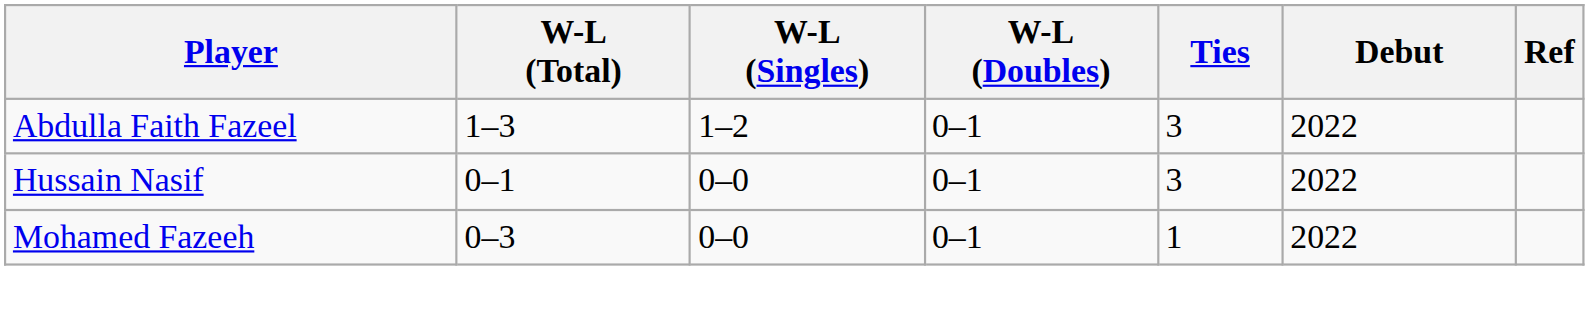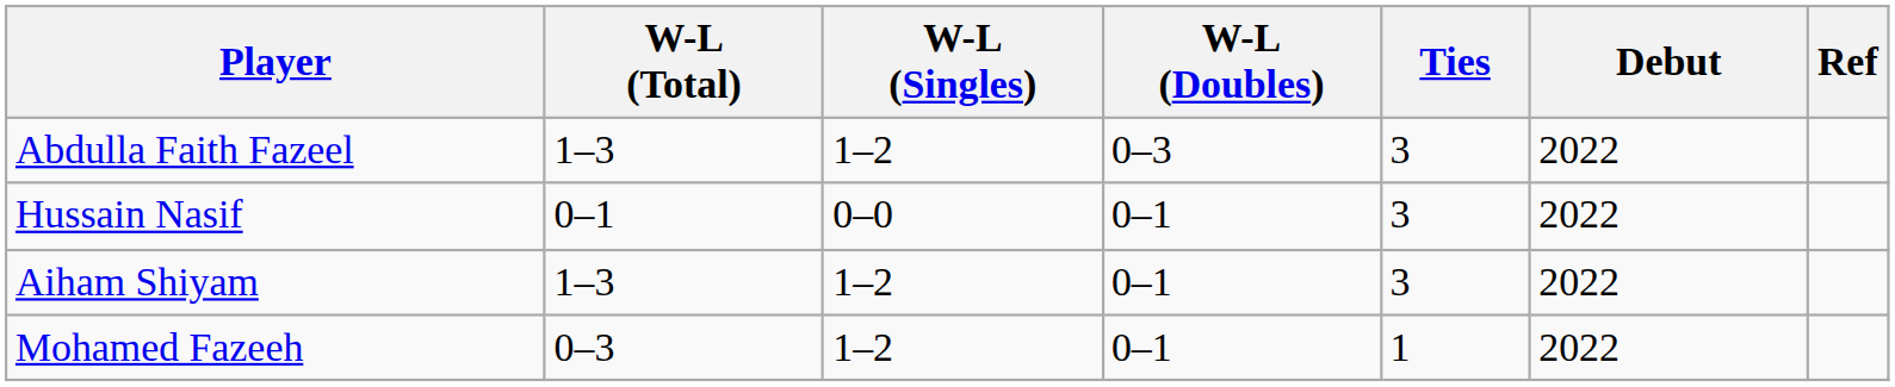 <table class="wikitable sortable" style=font-size:97%>
 <tr>
 <th width=200><a href='#'>Player</a></th>
 <th width=100>W-L<br>(Total)</th>
 <th width=100>W-L<br>(<a href='#'>Singles</a>)</th>
 <th width=100>W-L<br>(<a href='#'>Doubles</a>)</th>
 <th width=50><a href='#'>Ties</a></th>
 <th width=100>Debut</th>
 <th>Ref</th>
 </tr>
 <tr>
 <td><a href='#'>Abdulla Faith Fazeel</a></td>
 <td>1–3</td>
 <td>1–2</td>
-<td>0–1</td>
+<td>0–3</td>
 <td>3</td>
 <td>2022</td>
 <td></td>
 </tr>
 <tr>
 <td><a href='#'>Hussain Nasif</a></td>
 <td>0–1</td>
 <td>0–0</td>
 <td>0–1</td>
 <td>3</td>
 <td>2022</td>
 <td></td>
 </tr>
 <tr>
+<td><a href='#'>Aiham Shiyam</a></td>
+<td>1–3</td>
+<td>1–2</td>
+<td>0–1</td>
+<td>3</td>
+<td>2022</td>
+<td></td>
+</tr>
+<tr>
 <td><a href='#'>Mohamed Fazeeh</a></td>
 <td>0–3</td>
-<td>0–0</td>
+<td>1–2</td>
 <td>0–1</td>
 <td>1</td>
 <td>2022</td>
 <td></td>
 </tr>
 </table>
